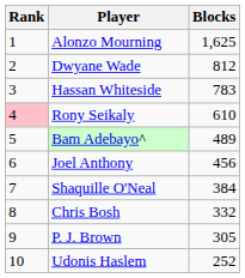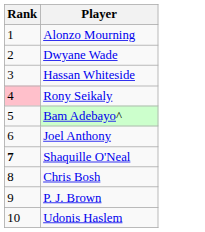 <table class="wikitable">
 <tr>
 <th scope="col">Rank</th>
 <th scope="col" width="140px">Player</th>
-<th scope="col">Blocks</th>
 </tr>
 <tr>
 <td>1</td>
 <td><a href='#'>Alonzo Mourning</a></td>
-<td align="right">1,625</td>
 </tr>
 <tr>
 <td>2</td>
 <td><a href='#'>Dwyane Wade</a></td>
-<td align="right">812</td>
 </tr>
 <tr>
 <td>3</td>
 <td><a href='#'>Hassan Whiteside</a></td>
-<td align="right">783</td>
 </tr>
 <tr>
 <td style="background: pink;">4</td>
 <td><a href='#'>Rony Seikaly</a></td>
-<td align="right">610</td>
 </tr>
 <tr>
 <td>5</td>
 <td style="background-color:#CCFFCC"><a href='#'>Bam Adebayo</a>^</td>
-<td align="right">489</td>
 </tr>
 <tr>
 <td>6</td>
 <td><a href='#'>Joel Anthony</a></td>
-<td align="right">456</td>
 </tr>
 <tr>
-<td>7</td>
+<td><strong>7</strong></td>
 <td><a href='#'>Shaquille O'Neal</a></td>
-<td align="right">384</td>
 </tr>
 <tr>
 <td>8</td>
 <td><a href='#'>Chris Bosh</a></td>
-<td align="right">332</td>
 </tr>
 <tr>
 <td>9</td>
 <td><a href='#'>P. J. Brown</a></td>
-<td align="right">305</td>
 </tr>
 <tr>
 <td>10</td>
 <td><a href='#'>Udonis Haslem</a></td>
-<td align="right">252</td>
 </tr>
 </table>
